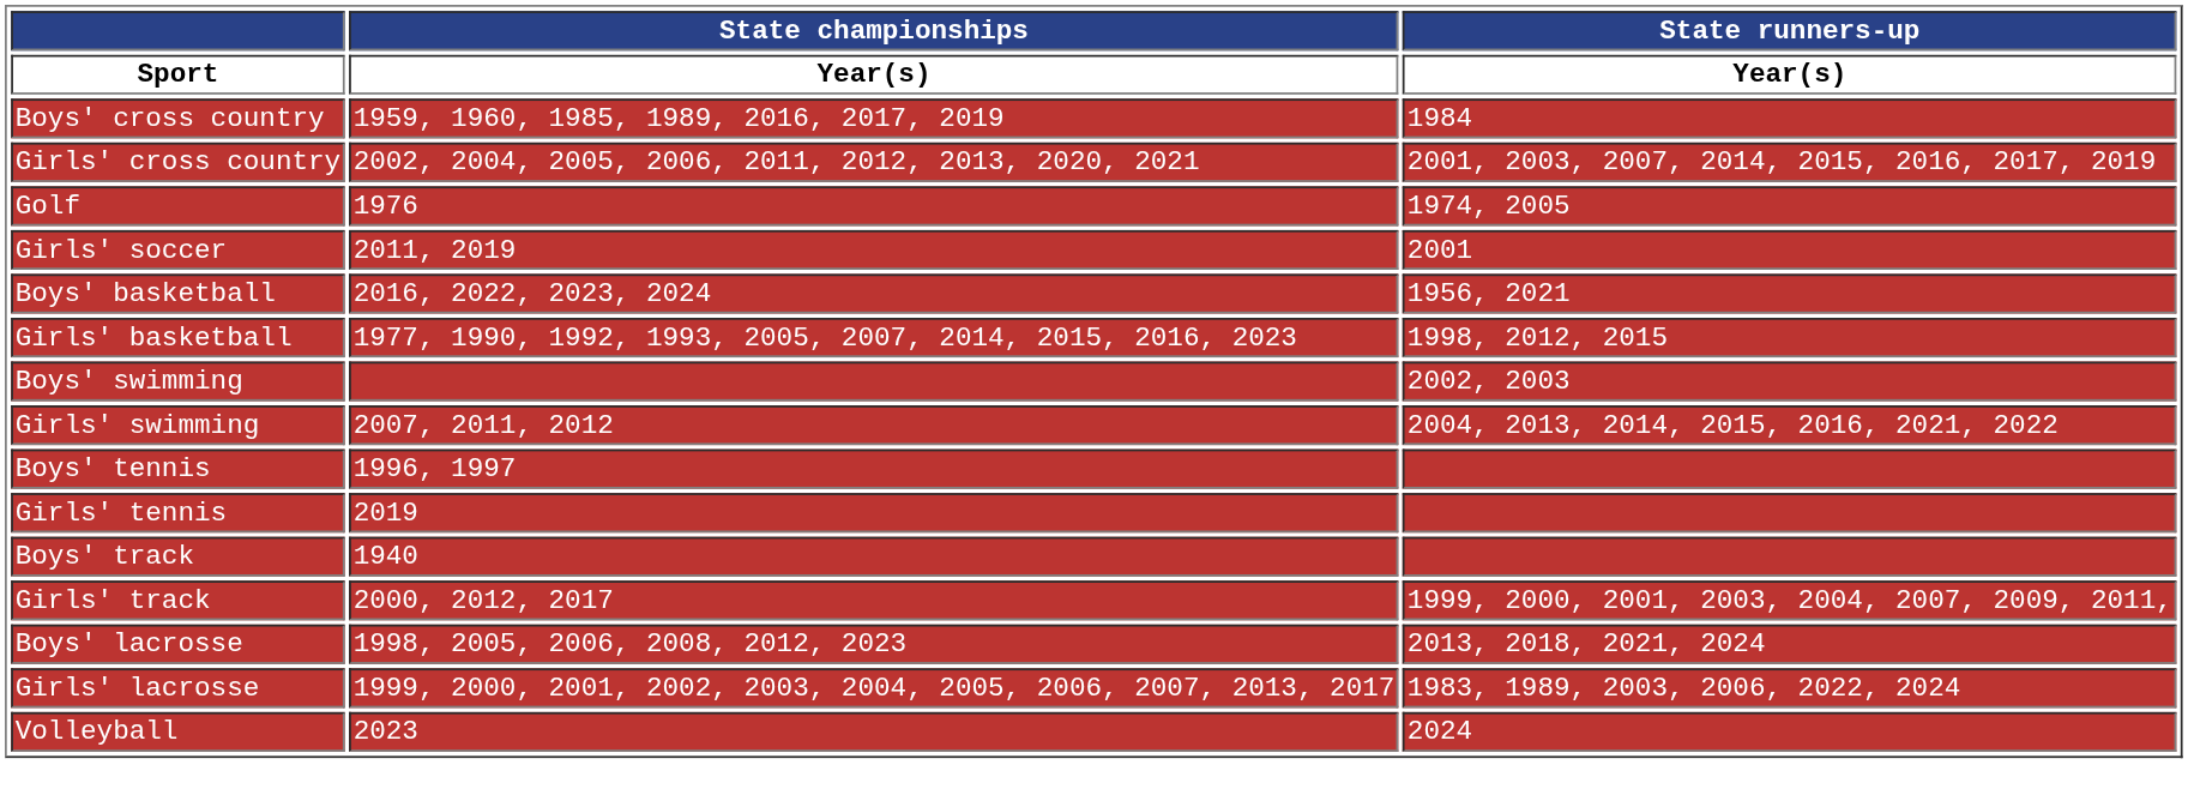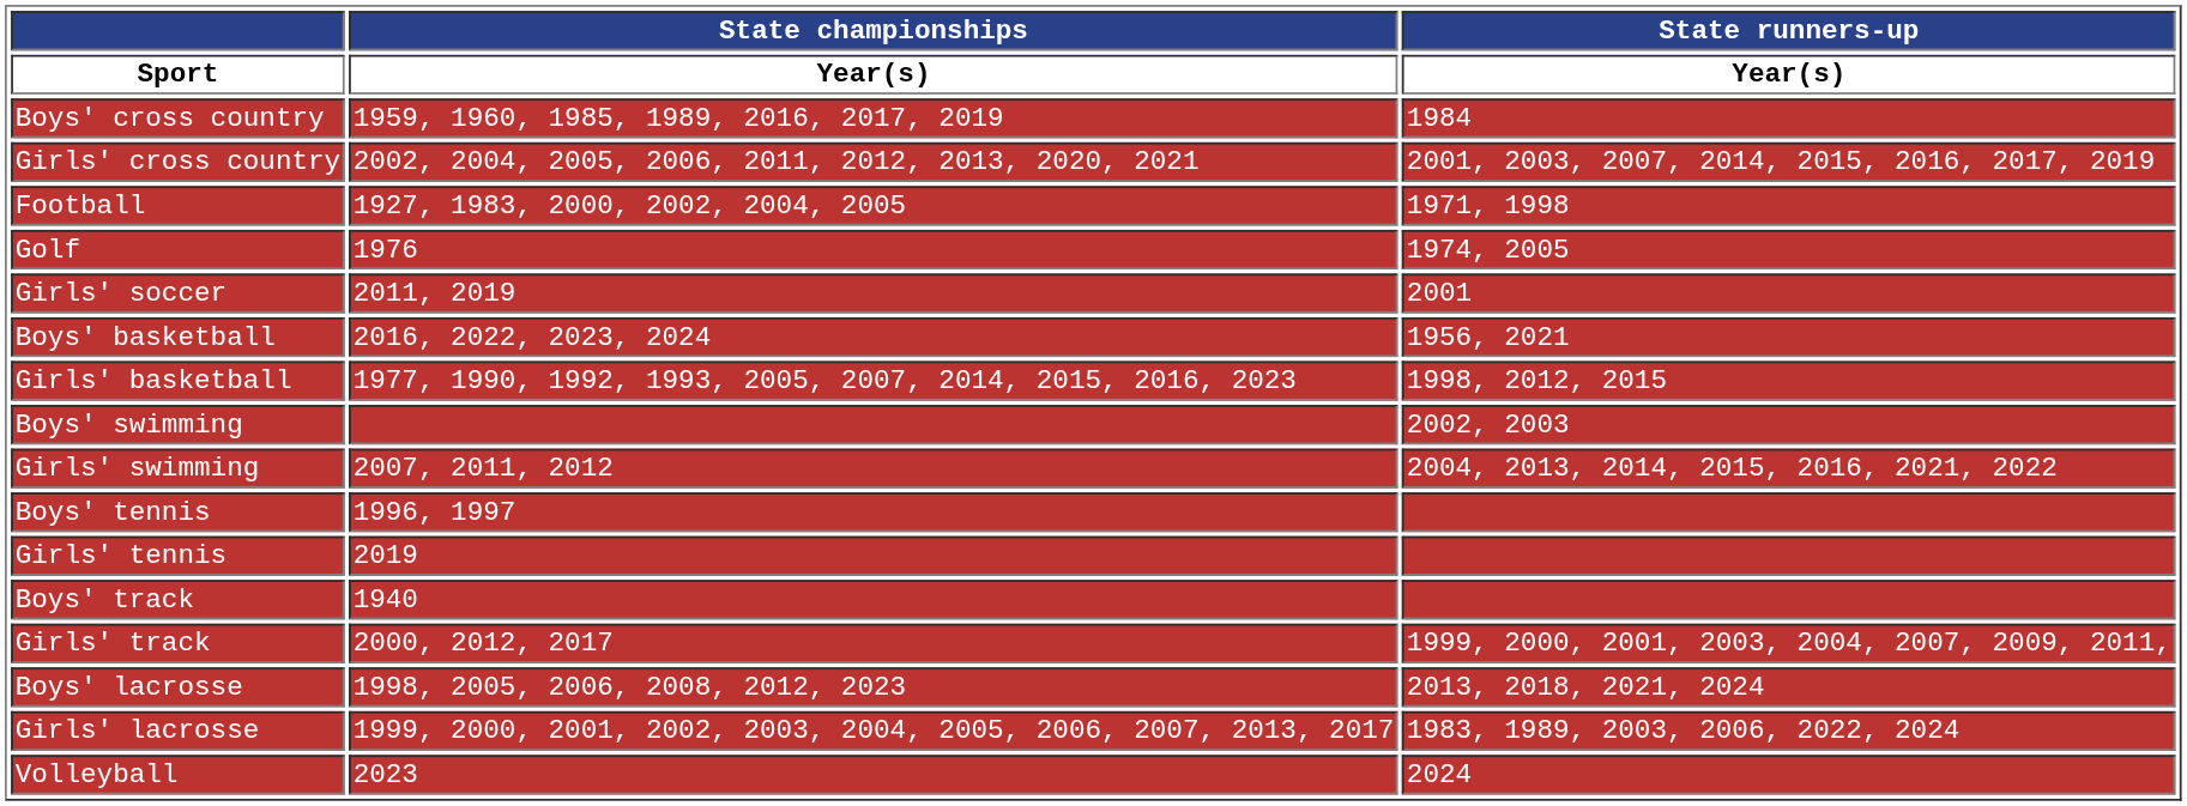 <table border="1">
 <tr align=center style="background: #294188; color: white">
 <th></th>
 <th>State championships</th>
 <th>State runners-up</th>
 </tr>
 <tr>
 <th>Sport</th>
 <th>Year(s)</th>
 <th>Year(s)</th>
 </tr>
 <tr style="background: #bc3431; color: white">
 <td>Boys' cross country</td>
 <td>1959, 1960, 1985, 1989, 2016, 2017, 2019</td>
 <td>1984</td>
 </tr>
 <tr style="background: #bc3431; color: white">
 <td>Girls' cross country</td>
 <td>2002, 2004, 2005, 2006, 2011, 2012, 2013, 2020, 2021</td>
 <td>2001, 2003, 2007, 2014, 2015, 2016, 2017, 2019</td>
+</tr>
+<tr style="background: #bc3431; color: white">
+<td>Football</td>
+<td>1927, 1983, 2000, 2002, 2004, 2005</td>
+<td>1971, 1998</td>
 </tr>
 <tr style="background: #bc3431; color: white">
 <td>Golf</td>
 <td>1976</td>
 <td>1974, 2005</td>
 </tr>
 <tr style="background: #bc3431; color: white">
 <td>Girls' soccer</td>
 <td>2011, 2019</td>
 <td>2001</td>
 </tr>
 <tr style="background: #bc3431; color: white">
 <td>Boys' basketball</td>
 <td>2016, 2022, 2023, 2024</td>
 <td>1956, 2021</td>
 </tr>
 <tr style="background: #bc3431; color: white">
 <td>Girls' basketball</td>
 <td>1977, 1990, 1992, 1993, 2005, 2007, 2014, 2015, 2016, 2023</td>
 <td>1998, 2012, 2015</td>
 </tr>
 <tr style="background: #bc3431; color: white">
 <td>Boys' swimming</td>
 <td></td>
 <td>2002, 2003</td>
 </tr>
 <tr style="background: #bc3431; color: white">
 <td>Girls' swimming</td>
 <td>2007, 2011, 2012</td>
 <td>2004, 2013, 2014, 2015, 2016, 2021, 2022</td>
 </tr>
 <tr style="background: #bc3431; color: white">
 <td>Boys' tennis</td>
 <td>1996, 1997</td>
 <td></td>
 </tr>
 <tr style="background: #bc3431; color: white">
 <td>Girls' tennis</td>
 <td>2019</td>
 <td></td>
 </tr>
 <tr style="background: #bc3431; color: white">
 <td>Boys' track</td>
 <td>1940</td>
 <td></td>
 </tr>
 <tr style="background: #bc3431; color: white">
 <td>Girls' track</td>
 <td>2000, 2012, 2017</td>
 <td>1999, 2000, 2001, 2003, 2004, 2007, 2009, 2011,</td>
 </tr>
 <tr style="background: #bc3431; color: white">
 <td>Boys' lacrosse</td>
 <td>1998, 2005, 2006, 2008, 2012, 2023</td>
 <td>2013, 2018, 2021, 2024</td>
 </tr>
 <tr style="background: #bc3431; color: white">
 <td>Girls' lacrosse</td>
 <td>1999, 2000, 2001, 2002, 2003, 2004, 2005, 2006, 2007, 2013, 2017</td>
 <td>1983, 1989, 2003, 2006, 2022, 2024</td>
 </tr>
 <tr style="background: #bc3431; color: white">
 <td>Volleyball</td>
 <td>2023</td>
 <td>2024</td>
 </tr>
 </table>
